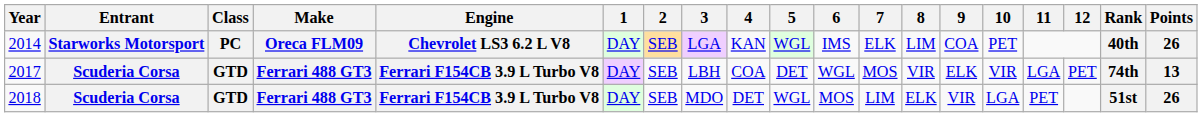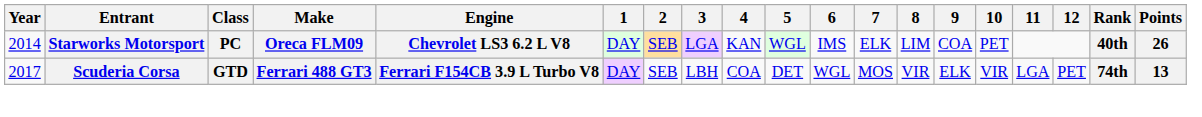 <table class="wikitable" style="text-align:center; font-size:85%">
 <tr>
 <th>Year</th>
 <th>Entrant</th>
 <th>Class</th>
 <th>Make</th>
 <th>Engine</th>
 <th>1</th>
 <th>2</th>
 <th>3</th>
 <th>4</th>
 <th>5</th>
 <th>6</th>
 <th>7</th>
 <th>8</th>
 <th>9</th>
 <th>10</th>
 <th>11</th>
 <th>12</th>
 <th>Rank</th>
 <th>Points</th>
 </tr>
 <tr>
 <td><a href='#'>2014</a></td>
 <th nowrap><a href='#'>Starworks Motorsport</a></th>
 <th>PC</th>
 <th nowrap><a href='#'>Oreca FLM09</a></th>
 <th nowrap><a href='#'>Chevrolet</a> LS3 6.2 L V8</th>
 <td style="background:#DFFFDF;"><a href='#'>DAY</a><br></td>
 <td style="background:#FFDF9F;"><a href='#'>SEB</a><br></td>
 <td style="background:#EFCFFF;"><a href='#'>LGA</a><br></td>
 <td><a href='#'>KAN</a></td>
 <td style="background:#DFFFDF;"><a href='#'>WGL</a><br></td>
 <td><a href='#'>IMS</a></td>
 <td><a href='#'>ELK</a></td>
 <td><a href='#'>LIM</a></td>
 <td><a href='#'>COA</a></td>
 <td><a href='#'>PET</a></td>
 <td colspan=2></td>
 <th>40th</th>
 <th>26</th>
 </tr>
 <tr>
 <td><a href='#'>2017</a></td>
 <th nowrap><a href='#'>Scuderia Corsa</a></th>
 <th>GTD</th>
 <th nowrap><a href='#'>Ferrari 488 GT3</a></th>
 <th nowrap><a href='#'>Ferrari F154CB</a> 3.9 L Turbo V8</th>
 <td style="background:#EFCFFF;"><a href='#'>DAY</a><br></td>
 <td><a href='#'>SEB</a></td>
 <td><a href='#'>LBH</a></td>
 <td><a href='#'>COA</a></td>
 <td><a href='#'>DET</a></td>
 <td><a href='#'>WGL</a></td>
 <td><a href='#'>MOS</a></td>
 <td><a href='#'>VIR</a></td>
 <td><a href='#'>ELK</a></td>
 <td><a href='#'>VIR</a></td>
 <td><a href='#'>LGA</a></td>
 <td><a href='#'>PET</a></td>
 <th>74th</th>
 <th>13</th>
 </tr>
-<tr>
-<td><a href='#'>2018</a></td>
-<th nowrap><a href='#'>Scuderia Corsa</a></th>
-<th>GTD</th>
-<th nowrap><a href='#'>Ferrari 488 GT3</a></th>
-<th nowrap><a href='#'>Ferrari F154CB</a> 3.9 L Turbo V8</th>
-<td style="background:#DFFFDF;"><a href='#'>DAY</a><br></td>
-<td><a href='#'>SEB</a></td>
-<td><a href='#'>MDO</a></td>
-<td><a href='#'>DET</a></td>
-<td><a href='#'>WGL</a></td>
-<td><a href='#'>MOS</a></td>
-<td><a href='#'>LIM</a></td>
-<td><a href='#'>ELK</a></td>
-<td><a href='#'>VIR</a></td>
-<td><a href='#'>LGA</a></td>
-<td><a href='#'>PET</a></td>
-<td></td>
-<th>51st</th>
-<th>26</th>
-</tr>
 </table>
